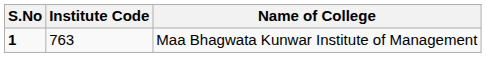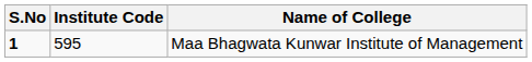 <table class="wikitable sortable">
 <tr>
 <th>S.No</th>
 <th>Institute Code</th>
 <th>Name of College</th>
 </tr>
 <tr>
 <td><strong>1</strong></td>
-<td>763</td>
+<td>595</td>
 <td>Maa Bhagwata Kunwar Institute of Management</td>
 </tr>
 </table>
